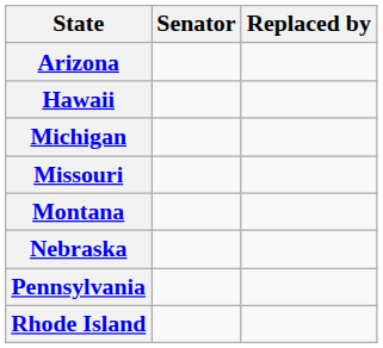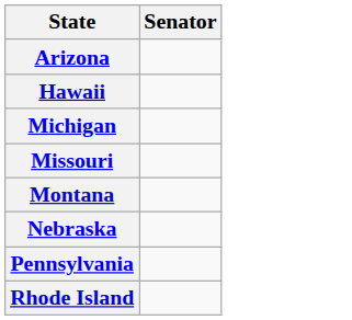 <table class="wikitable sortable plainrowheaders">
 <tr>
 <th scope="col">State</th>
 <th scope="col">Senator</th>
-<th scope="col">Replaced by</th>
 </tr>
 <tr>
 <th><a href='#'>Arizona</a></th>
-<td></td>
 <td></td>
 </tr>
 <tr>
 <th><a href='#'>Hawaii</a></th>
 <td></td>
-<td></td>
 </tr>
 <tr>
 <th><a href='#'>Michigan</a></th>
-<td></td>
 <td></td>
 </tr>
 <tr>
 <th><a href='#'>Missouri</a></th>
 <td></td>
-<td></td>
 </tr>
 <tr>
 <th><a href='#'>Montana</a></th>
-<td></td>
 <td></td>
 </tr>
 <tr>
 <th><a href='#'>Nebraska</a></th>
 <td></td>
-<td></td>
 </tr>
 <tr>
 <th><a href='#'>Pennsylvania</a></th>
-<td></td>
 <td></td>
 </tr>
 <tr>
 <th><a href='#'>Rhode Island</a></th>
 <td></td>
-<td></td>
 </tr>
 </table>
